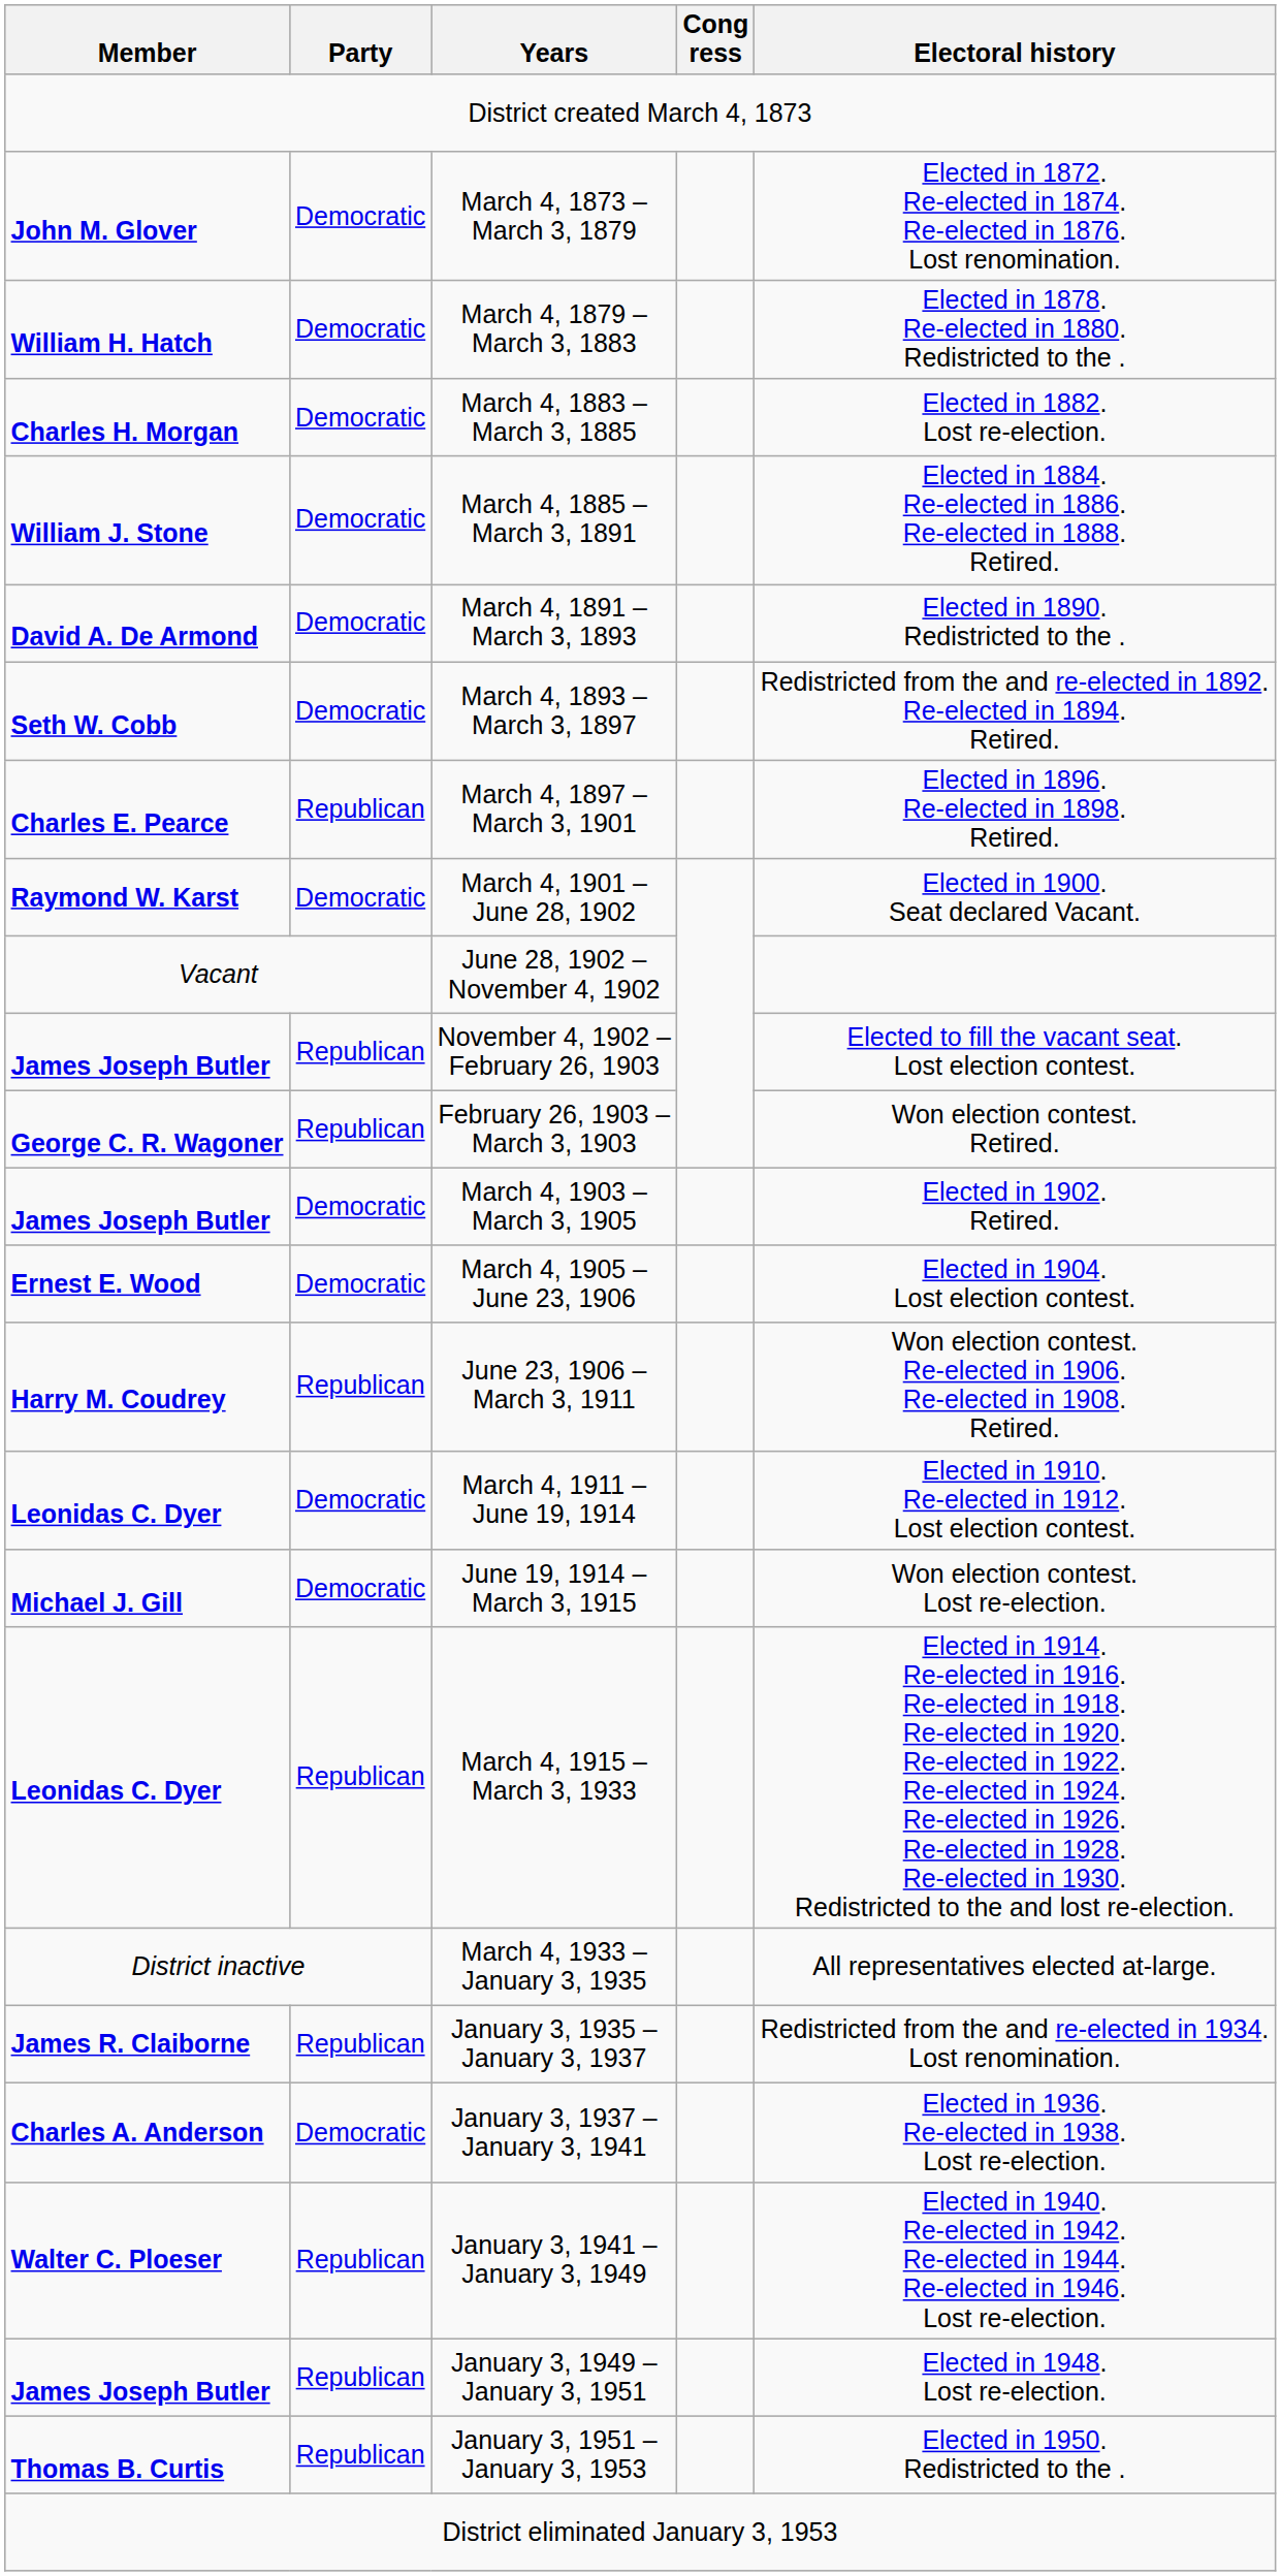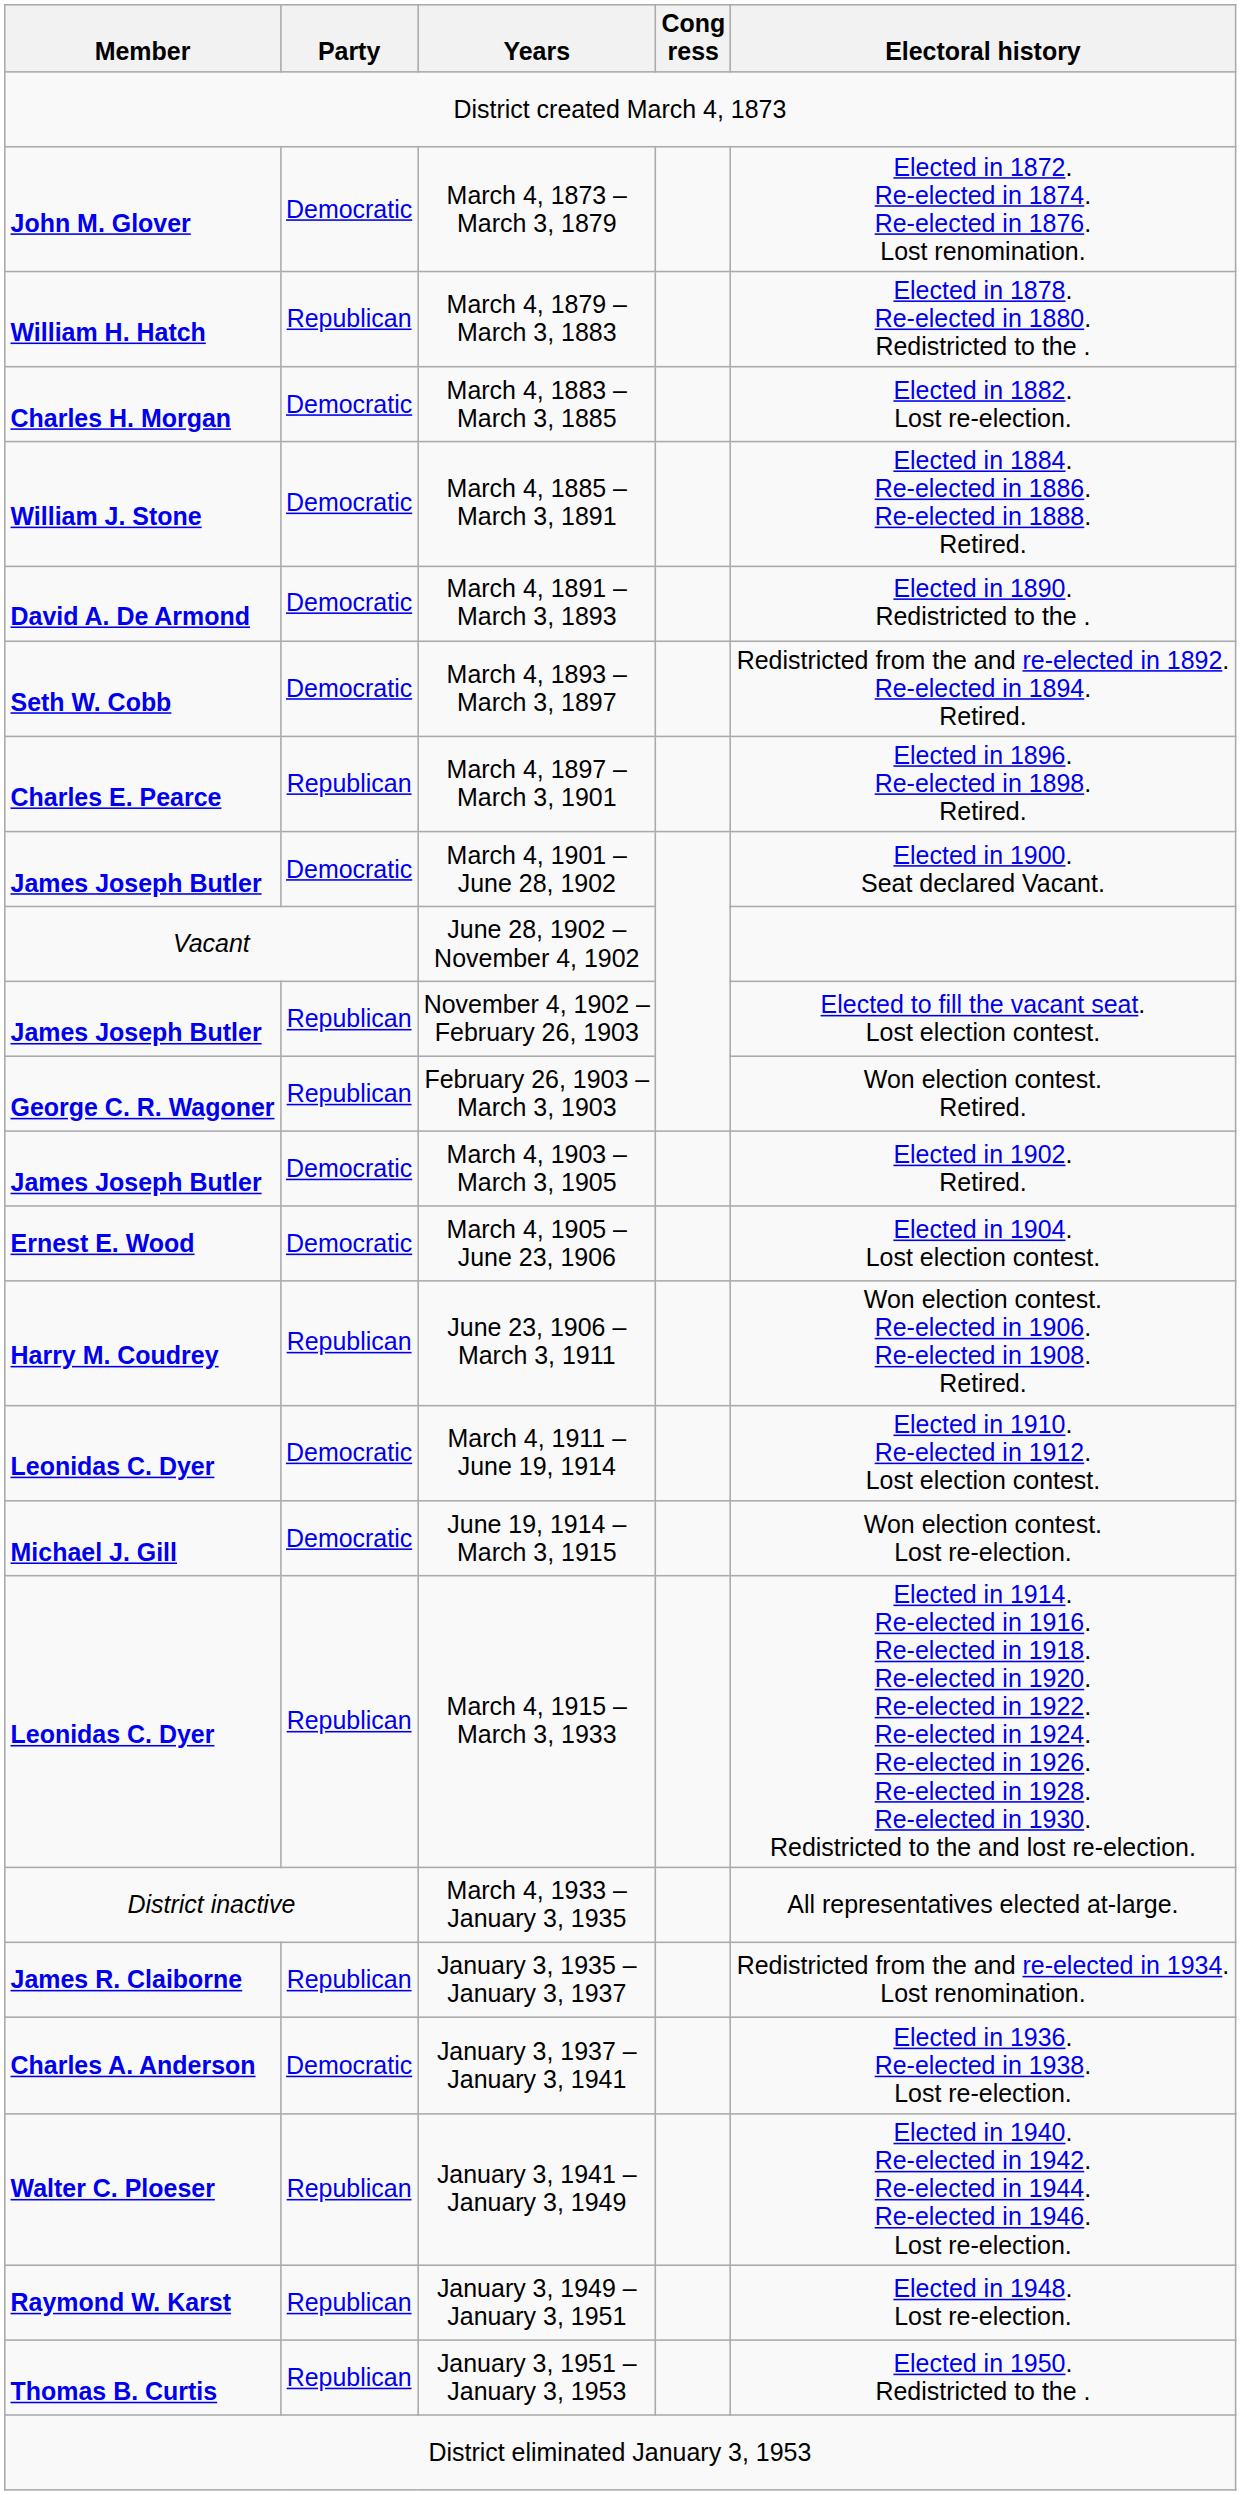 <table class=wikitable style="text-align:center">
 <tr valign=bottom>
 <th>Member</th>
 <th>Party</th>
 <th>Years</th>
 <th>Cong<br>ress</th>
 <th>Electoral history</th>
 </tr>
 <tr style="height:3em">
 <td colspan=5>District created March 4, 1873</td>
 </tr>
 <tr style="height:3em">
 <td align=left><br><strong><a href='#'>John M. Glover</a></strong><br></td>
 <td><a href='#'>Democratic</a></td>
 <td nowrap>March 4, 1873 –<br>March 3, 1879</td>
 <td></td>
 <td><a href='#'>Elected in 1872</a>.<br><a href='#'>Re-elected in 1874</a>.<br><a href='#'>Re-elected in 1876</a>.<br>Lost renomination.</td>
 </tr>
 <tr style="height:3em">
 <td align=left><br><strong><a href='#'>William H. Hatch</a></strong><br></td>
-<td><a href='#'>Democratic</a></td>
+<td><a href='#'>Republican</a></td>
 <td nowrap>March 4, 1879 –<br>March 3, 1883</td>
 <td></td>
 <td><a href='#'>Elected in 1878</a>.<br><a href='#'>Re-elected in 1880</a>.<br>Redistricted to the .</td>
 </tr>
 <tr style="height:3em">
 <td align=left><br><strong><a href='#'>Charles H. Morgan</a></strong><br></td>
 <td><a href='#'>Democratic</a></td>
 <td nowrap>March 4, 1883 –<br>March 3, 1885</td>
 <td></td>
 <td><a href='#'>Elected in 1882</a>.<br>Lost re-election.</td>
 </tr>
 <tr style="height:3em">
 <td align=left><br><strong><a href='#'>William J. Stone</a></strong><br></td>
 <td><a href='#'>Democratic</a></td>
 <td nowrap>March 4, 1885 –<br>March 3, 1891</td>
 <td></td>
 <td><a href='#'>Elected in 1884</a>.<br><a href='#'>Re-elected in 1886</a>.<br><a href='#'>Re-elected in 1888</a>.<br>Retired.</td>
 </tr>
 <tr style="height:3em">
 <td align=left><br><strong><a href='#'>David A. De Armond</a></strong><br></td>
 <td><a href='#'>Democratic</a></td>
 <td nowrap>March 4, 1891 –<br>March 3, 1893</td>
 <td></td>
 <td><a href='#'>Elected in 1890</a>.<br>Redistricted to the .</td>
 </tr>
 <tr style="height:3em">
 <td align=left><br><strong><a href='#'>Seth W. Cobb</a></strong><br></td>
 <td><a href='#'>Democratic</a></td>
 <td nowrap>March 4, 1893 –<br>March 3, 1897</td>
 <td></td>
 <td>Redistricted from the  and <a href='#'>re-elected in 1892</a>.<br><a href='#'>Re-elected in 1894</a>.<br>Retired.</td>
 </tr>
 <tr style="height:3em">
 <td align=left><br><strong><a href='#'>Charles E. Pearce</a></strong><br></td>
 <td><a href='#'>Republican</a></td>
 <td nowrap>March 4, 1897 –<br>March 3, 1901</td>
 <td></td>
 <td><a href='#'>Elected in 1896</a>.<br><a href='#'>Re-elected in 1898</a>.<br>Retired.</td>
 </tr>
 <tr style="height:3em">
-<td align=left><strong><a href='#'>Raymond W. Karst</a></strong><br></td>
+<td align=left><br><strong><a href='#'>James Joseph Butler</a></strong><br></td>
 <td><a href='#'>Democratic</a></td>
 <td nowrap>March 4, 1901 –<br>June 28, 1902</td>
 <td rowspan=4></td>
 <td><a href='#'>Elected in 1900</a>.<br>Seat declared Vacant.</td>
 </tr>
 <tr style="height:3em">
 <td colspan=2><em>Vacant</em></td>
 <td nowrap>June 28, 1902 –<br>November 4, 1902</td>
 <td></td>
 </tr>
 <tr style="height:3em">
 <td align=left><br><strong><a href='#'>James Joseph Butler</a></strong><br></td>
 <td><a href='#'>Republican</a></td>
 <td nowrap>November 4, 1902 –<br>February 26, 1903</td>
 <td><a href='#'>Elected to fill the vacant seat</a>.<br>Lost election contest.</td>
 </tr>
 <tr style="height:3em">
 <td align=left><br><strong><a href='#'>George C. R. Wagoner</a></strong><br></td>
 <td><a href='#'>Republican</a></td>
 <td nowrap>February 26, 1903 –<br>March 3, 1903</td>
 <td>Won election contest.<br>Retired.</td>
 </tr>
 <tr style="height:3em">
 <td align=left><br><strong><a href='#'>James Joseph Butler</a></strong><br></td>
 <td><a href='#'>Democratic</a></td>
 <td nowrap>March 4, 1903 –<br>March 3, 1905</td>
 <td></td>
 <td><a href='#'>Elected in 1902</a>.<br>Retired.</td>
 </tr>
 <tr style="height:3em">
 <td align=left><strong><a href='#'>Ernest E. Wood</a></strong><br></td>
 <td><a href='#'>Democratic</a></td>
 <td nowrap>March 4, 1905 –<br>June 23, 1906</td>
 <td></td>
 <td><a href='#'>Elected in 1904</a>.<br>Lost election contest.</td>
 </tr>
 <tr style="height:3em">
 <td align=left><br><strong><a href='#'>Harry M. Coudrey</a></strong><br></td>
 <td><a href='#'>Republican</a></td>
 <td nowrap>June 23, 1906 –<br>March 3, 1911</td>
 <td></td>
 <td>Won election contest.<br><a href='#'>Re-elected in 1906</a>.<br><a href='#'>Re-elected in 1908</a>.<br>Retired.</td>
 </tr>
 <tr style="height:3em">
 <td align=left><br><strong><a href='#'>Leonidas C. Dyer</a></strong><br></td>
 <td><a href='#'>Democratic</a></td>
 <td nowrap>March 4, 1911 –<br>June 19, 1914</td>
 <td></td>
 <td><a href='#'>Elected in 1910</a>.<br><a href='#'>Re-elected in 1912</a>.<br>Lost election contest.</td>
 </tr>
 <tr style="height:3em">
 <td align=left><br><strong><a href='#'>Michael J. Gill</a></strong><br></td>
 <td><a href='#'>Democratic</a></td>
 <td nowrap>June 19, 1914 –<br>March 3, 1915</td>
 <td></td>
 <td>Won election contest.<br>Lost re-election.</td>
 </tr>
 <tr style="height:3em">
 <td align=left><br><strong><a href='#'>Leonidas C. Dyer</a></strong><br></td>
 <td><a href='#'>Republican</a></td>
 <td nowrap>March 4, 1915 –<br>March 3, 1933</td>
 <td></td>
 <td><a href='#'>Elected in 1914</a>.<br><a href='#'>Re-elected in 1916</a>.<br><a href='#'>Re-elected in 1918</a>.<br><a href='#'>Re-elected in 1920</a>.<br><a href='#'>Re-elected in 1922</a>.<br><a href='#'>Re-elected in 1924</a>.<br><a href='#'>Re-elected in 1926</a>.<br><a href='#'>Re-elected in 1928</a>.<br><a href='#'>Re-elected in 1930</a>.<br>Redistricted to the  and lost re-election.</td>
 </tr>
 <tr style="height:3em">
 <td colspan=2><em>District inactive</em></td>
 <td nowrap>March 4, 1933 –<br>January 3, 1935</td>
 <td></td>
 <td>All representatives elected at-large.</td>
 </tr>
 <tr style="height:3em">
 <td align=left><strong><a href='#'>James R. Claiborne</a></strong><br></td>
 <td><a href='#'>Republican</a></td>
 <td nowrap>January 3, 1935 –<br>January 3, 1937</td>
 <td></td>
 <td>Redistricted from the  and <a href='#'>re-elected in 1934</a>.<br>Lost renomination.</td>
 </tr>
 <tr style="height:3em">
 <td align=left><strong><a href='#'>Charles A. Anderson</a></strong><br></td>
 <td><a href='#'>Democratic</a></td>
 <td nowrap>January 3, 1937 –<br>January 3, 1941</td>
 <td></td>
 <td><a href='#'>Elected in 1936</a>.<br><a href='#'>Re-elected in 1938</a>.<br>Lost re-election.</td>
 </tr>
 <tr style="height:3em">
 <td align=left><strong><a href='#'>Walter C. Ploeser</a></strong><br></td>
 <td><a href='#'>Republican</a></td>
 <td nowrap>January 3, 1941 –<br>January 3, 1949</td>
 <td></td>
 <td><a href='#'>Elected in 1940</a>.<br><a href='#'>Re-elected in 1942</a>.<br><a href='#'>Re-elected in 1944</a>.<br><a href='#'>Re-elected in 1946</a>.<br>Lost re-election.</td>
 </tr>
 <tr style="height:3em">
-<td align=left><br><strong><a href='#'>James Joseph Butler</a></strong><br></td>
+<td align=left><strong><a href='#'>Raymond W. Karst</a></strong><br></td>
 <td><a href='#'>Republican</a></td>
 <td nowrap>January 3, 1949 –<br>January 3, 1951</td>
 <td></td>
 <td><a href='#'>Elected in 1948</a>.<br>Lost re-election.</td>
 </tr>
 <tr style="height:3em">
 <td align=left><br><strong><a href='#'>Thomas B. Curtis</a></strong><br></td>
 <td><a href='#'>Republican</a></td>
 <td nowrap>January 3, 1951 –<br>January 3, 1953</td>
 <td></td>
 <td><a href='#'>Elected in 1950</a>.<br>Redistricted to the .</td>
 </tr>
 <tr style="height:3em">
 <td colspan=5>District eliminated January 3, 1953</td>
 </tr>
 </table>
